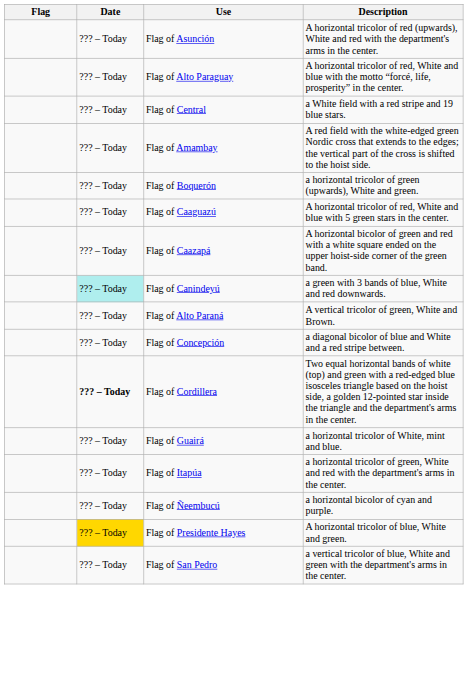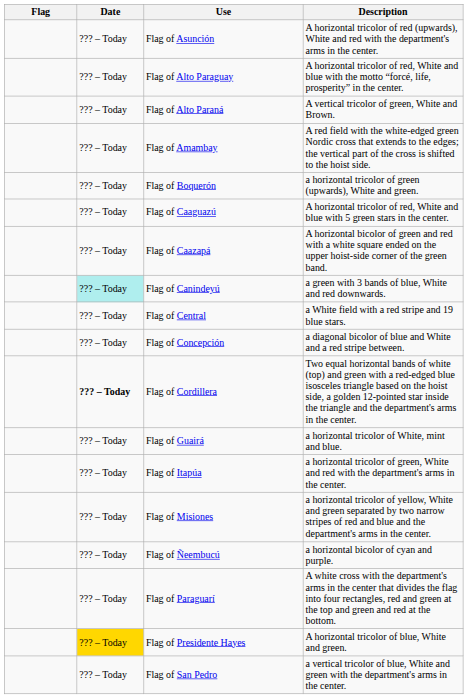 <table class="wikitable">
 <tr>
 <th style="width:110px;">Flag</th>
 <th style="width:100px;">Date</th>
 <th style="width:250px;">Use</th>
 <th style="width:250px;">Description</th>
 </tr>
 <tr>
 <td></td>
 <td>??? – Today</td>
 <td>Flag of <a href='#'>Asunción</a></td>
 <td>A horizontal tricolor of red (upwards), White and red with the department's arms in the center.</td>
 </tr>
 <tr>
 <td></td>
 <td>??? – Today</td>
 <td>Flag of <a href='#'>Alto Paraguay</a></td>
 <td>A horizontal tricolor of red, White and blue with the motto “forcé, life, prosperity” in the center.</td>
 </tr>
 <tr>
 <td></td>
 <td>??? – Today</td>
-<td>Flag of <a href='#'>Central</a></td>
-<td>a White field with a red stripe and 19 blue stars.</td>
+<td>Flag of <a href='#'>Alto Paraná</a></td>
+<td>A vertical tricolor of green, White and Brown.</td>
 </tr>
 <tr>
 <td></td>
 <td>??? – Today</td>
 <td>Flag of <a href='#'>Amambay</a></td>
 <td>A red field with the white-edged green Nordic cross that extends to the edges; the vertical part of the cross is shifted to the hoist side.</td>
 </tr>
 <tr>
 <td></td>
 <td>??? – Today</td>
 <td>Flag of <a href='#'>Boquerón</a></td>
 <td>a horizontal tricolor of green (upwards), White and green.</td>
 </tr>
 <tr>
 <td></td>
 <td>??? – Today</td>
 <td>Flag of <a href='#'>Caaguazú</a></td>
 <td>A horizontal tricolor of red, White and blue with 5 green stars in the center.</td>
 </tr>
 <tr>
 <td></td>
 <td>??? – Today</td>
 <td>Flag of <a href='#'>Caazapá</a></td>
 <td>A horizontal bicolor of green and red with a white square ended on the upper hoist-side corner of the green band.</td>
 </tr>
 <tr>
 <td></td>
 <td style="background: paleturquoise;">??? – Today</td>
 <td>Flag of <a href='#'>Canindeyú</a></td>
 <td>a green with 3 bands of blue, White and red downwards.</td>
 </tr>
 <tr>
 <td></td>
 <td>??? – Today</td>
-<td>Flag of <a href='#'>Alto Paraná</a></td>
-<td>A vertical tricolor of green, White and Brown.</td>
+<td>Flag of <a href='#'>Central</a></td>
+<td>a White field with a red stripe and 19 blue stars.</td>
 </tr>
 <tr>
 <td></td>
 <td>??? – Today</td>
 <td>Flag of <a href='#'>Concepción</a></td>
 <td>a diagonal bicolor of blue and White and a red stripe between.</td>
 </tr>
 <tr>
 <td></td>
 <td><strong>??? – Today</strong></td>
 <td>Flag of <a href='#'>Cordillera</a></td>
 <td>Two equal horizontal bands of white (top) and green with a red-edged blue isosceles triangle based on the hoist side, a golden 12-pointed star inside the triangle and the department's arms in the center.</td>
 </tr>
 <tr>
 <td></td>
 <td>??? – Today</td>
 <td>Flag of <a href='#'>Guairá</a></td>
 <td>a horizontal tricolor of White, mint and blue.</td>
 </tr>
 <tr>
 <td></td>
 <td>??? – Today</td>
 <td>Flag of <a href='#'>Itapúa</a></td>
 <td>a horizontal tricolor of green, White and red with the department's arms in the center.</td>
 </tr>
 <tr>
 <td></td>
 <td>??? – Today</td>
+<td>Flag of <a href='#'>Misiones</a></td>
+<td>a horizontal tricolor of yellow, White and green separated by two narrow stripes of red and blue and the department's arms in the center.</td>
+</tr>
+<tr>
+<td></td>
+<td>??? – Today</td>
 <td>Flag of <a href='#'>Ñeembucú</a></td>
 <td>a horizontal bicolor of cyan and purple.</td>
+</tr>
+<tr>
+<td></td>
+<td>??? – Today</td>
+<td>Flag of <a href='#'>Paraguarí</a></td>
+<td>A white cross with the department's arms in the center that divides the flag into four rectangles, red and green at the top and green and red at the bottom.</td>
 </tr>
 <tr>
 <td></td>
 <td style="background: gold;">??? – Today</td>
 <td>Flag of <a href='#'>Presidente Hayes</a></td>
 <td>A horizontal tricolor of blue, White and green.</td>
 </tr>
 <tr>
 <td></td>
 <td>??? – Today</td>
 <td>Flag of <a href='#'>San Pedro</a></td>
 <td>a vertical tricolor of blue, White and green with the department's arms in the center.</td>
 </tr>
 </table>
